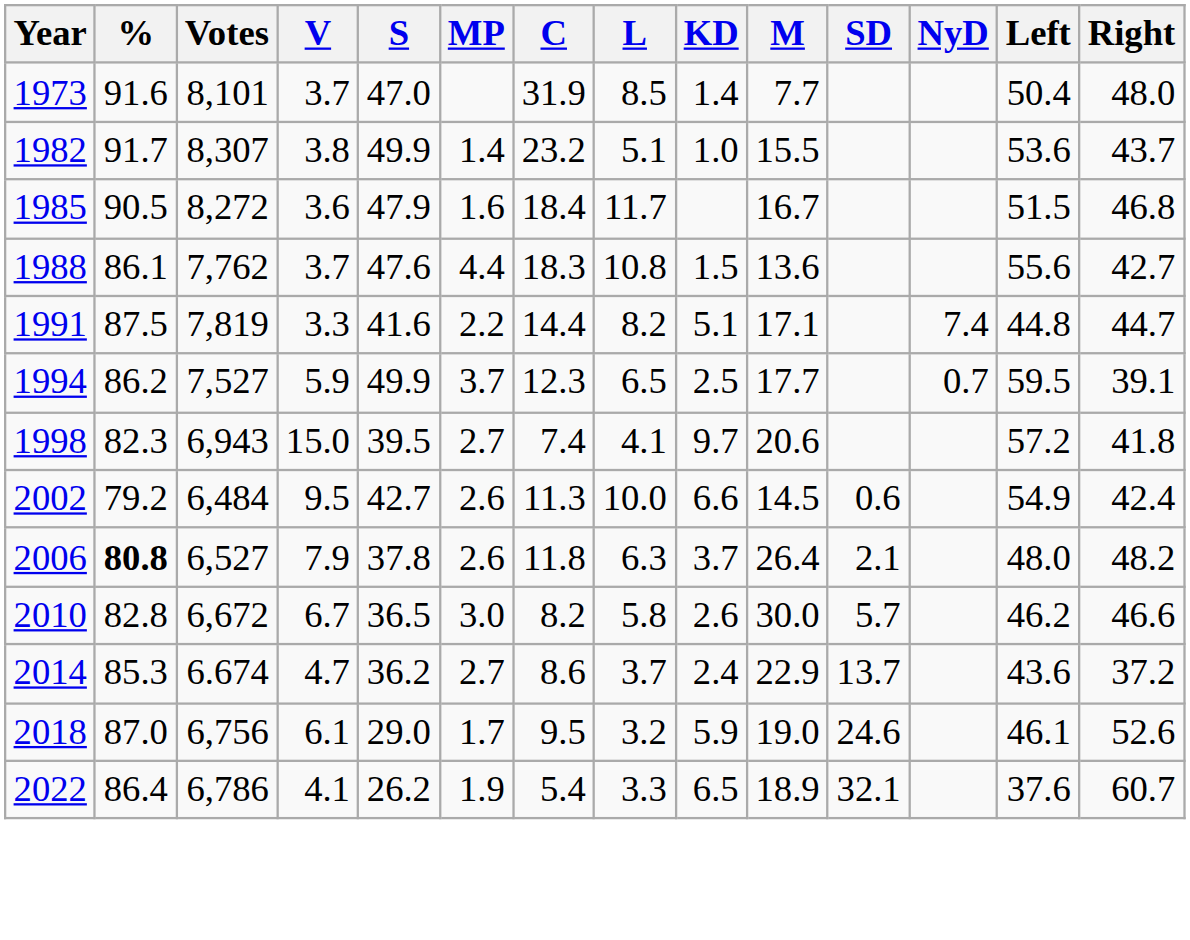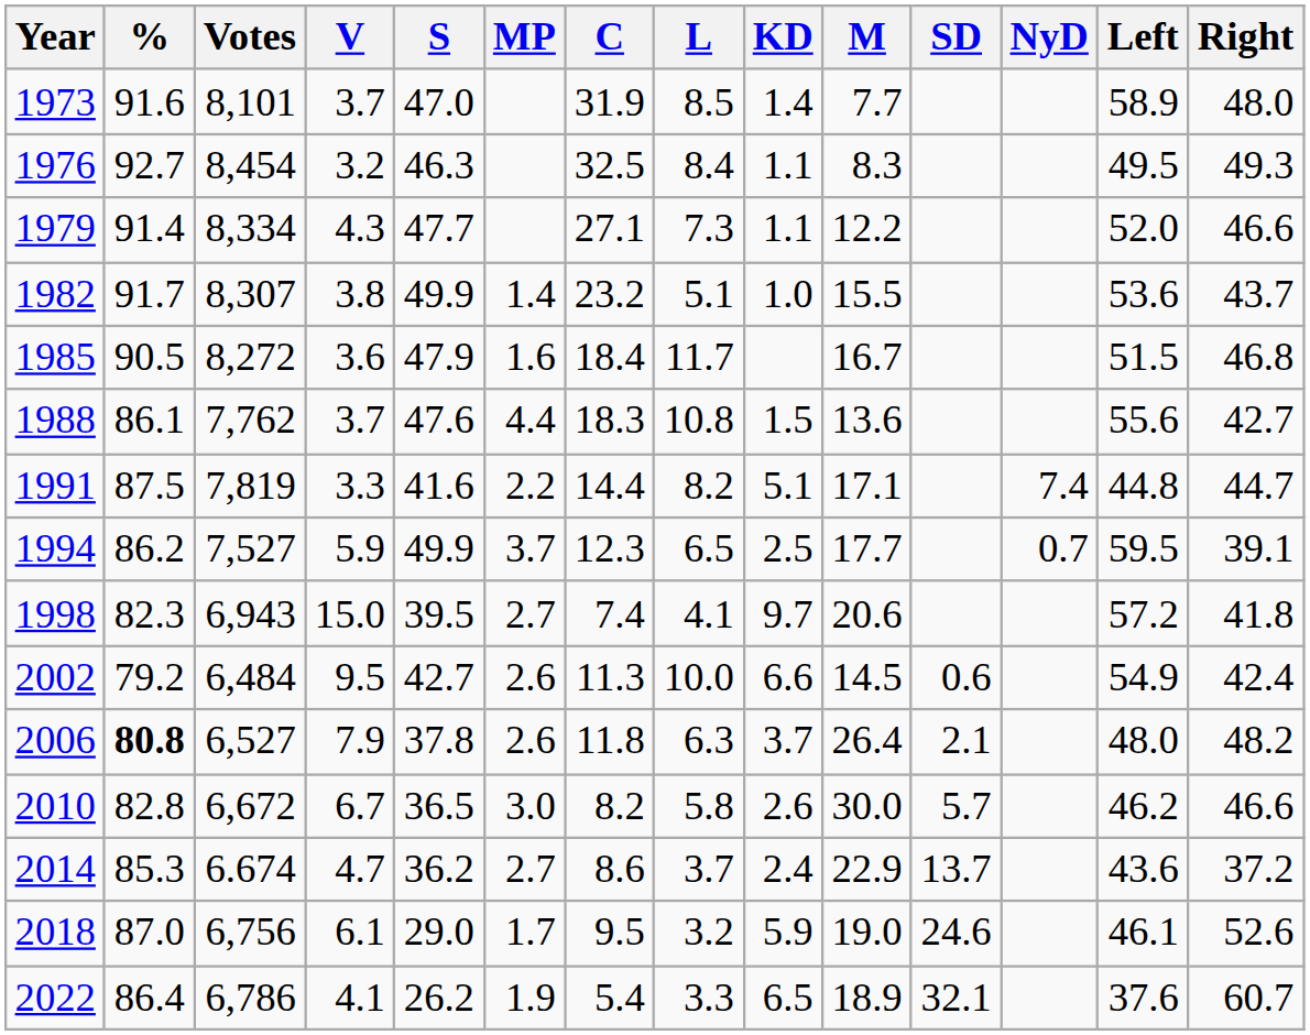 <table class="wikitable sortable" style=text-align:right>
 <tr>
 <th>Year</th>
 <th>%</th>
 <th>Votes</th>
 <th><a href='#'>V</a></th>
 <th><a href='#'>S</a></th>
 <th><a href='#'>MP</a></th>
 <th><a href='#'>C</a></th>
 <th><a href='#'>L</a></th>
 <th><a href='#'>KD</a></th>
 <th><a href='#'>M</a></th>
 <th><a href='#'>SD</a></th>
 <th><a href='#'>NyD</a></th>
 <th>Left</th>
 <th>Right</th>
 </tr>
 <tr>
 <td align=left><a href='#'>1973</a></td>
 <td>91.6</td>
 <td>8,101</td>
 <td>3.7</td>
 <td>47.0</td>
 <td></td>
 <td>31.9</td>
 <td>8.5</td>
 <td>1.4</td>
 <td>7.7</td>
 <td></td>
 <td></td>
-<td>50.4</td>
+<td>58.9</td>
 <td>48.0</td>
+</tr>
+<tr>
+<td align=left><a href='#'>1976</a></td>
+<td>92.7</td>
+<td>8,454</td>
+<td>3.2</td>
+<td>46.3</td>
+<td></td>
+<td>32.5</td>
+<td>8.4</td>
+<td>1.1</td>
+<td>8.3</td>
+<td></td>
+<td></td>
+<td>49.5</td>
+<td>49.3</td>
+</tr>
+<tr>
+<td align=left><a href='#'>1979</a></td>
+<td>91.4</td>
+<td>8,334</td>
+<td>4.3</td>
+<td>47.7</td>
+<td></td>
+<td>27.1</td>
+<td>7.3</td>
+<td>1.1</td>
+<td>12.2</td>
+<td></td>
+<td></td>
+<td>52.0</td>
+<td>46.6</td>
 </tr>
 <tr>
 <td align=left><a href='#'>1982</a></td>
 <td>91.7</td>
 <td>8,307</td>
 <td>3.8</td>
 <td>49.9</td>
 <td>1.4</td>
 <td>23.2</td>
 <td>5.1</td>
 <td>1.0</td>
 <td>15.5</td>
 <td></td>
 <td></td>
 <td>53.6</td>
 <td>43.7</td>
 </tr>
 <tr>
 <td align=left><a href='#'>1985</a></td>
 <td>90.5</td>
 <td>8,272</td>
 <td>3.6</td>
 <td>47.9</td>
 <td>1.6</td>
 <td>18.4</td>
 <td>11.7</td>
 <td></td>
 <td>16.7</td>
 <td></td>
 <td></td>
 <td>51.5</td>
 <td>46.8</td>
 </tr>
 <tr>
 <td align=left><a href='#'>1988</a></td>
 <td>86.1</td>
 <td>7,762</td>
 <td>3.7</td>
 <td>47.6</td>
 <td>4.4</td>
 <td>18.3</td>
 <td>10.8</td>
 <td>1.5</td>
 <td>13.6</td>
 <td></td>
 <td></td>
 <td>55.6</td>
 <td>42.7</td>
 </tr>
 <tr>
 <td align=left><a href='#'>1991</a></td>
 <td>87.5</td>
 <td>7,819</td>
 <td>3.3</td>
 <td>41.6</td>
 <td>2.2</td>
 <td>14.4</td>
 <td>8.2</td>
 <td>5.1</td>
 <td>17.1</td>
 <td></td>
 <td>7.4</td>
 <td>44.8</td>
 <td>44.7</td>
 </tr>
 <tr>
 <td align=left><a href='#'>1994</a></td>
 <td>86.2</td>
 <td>7,527</td>
 <td>5.9</td>
 <td>49.9</td>
 <td>3.7</td>
 <td>12.3</td>
 <td>6.5</td>
 <td>2.5</td>
 <td>17.7</td>
 <td></td>
 <td>0.7</td>
 <td>59.5</td>
 <td>39.1</td>
 </tr>
 <tr>
 <td align=left><a href='#'>1998</a></td>
 <td>82.3</td>
 <td>6,943</td>
 <td>15.0</td>
 <td>39.5</td>
 <td>2.7</td>
 <td>7.4</td>
 <td>4.1</td>
 <td>9.7</td>
 <td>20.6</td>
 <td></td>
 <td></td>
 <td>57.2</td>
 <td>41.8</td>
 </tr>
 <tr>
 <td align=left><a href='#'>2002</a></td>
 <td>79.2</td>
 <td>6,484</td>
 <td>9.5</td>
 <td>42.7</td>
 <td>2.6</td>
 <td>11.3</td>
 <td>10.0</td>
 <td>6.6</td>
 <td>14.5</td>
 <td>0.6</td>
 <td></td>
 <td>54.9</td>
 <td>42.4</td>
 </tr>
 <tr>
 <td align=left><a href='#'>2006</a></td>
 <td><strong>80.8</strong></td>
 <td>6,527</td>
 <td>7.9</td>
 <td>37.8</td>
 <td>2.6</td>
 <td>11.8</td>
 <td>6.3</td>
 <td>3.7</td>
 <td>26.4</td>
 <td>2.1</td>
 <td></td>
 <td>48.0</td>
 <td>48.2</td>
 </tr>
 <tr>
 <td align=left><a href='#'>2010</a></td>
 <td>82.8</td>
 <td>6,672</td>
 <td>6.7</td>
 <td>36.5</td>
 <td>3.0</td>
 <td>8.2</td>
 <td>5.8</td>
 <td>2.6</td>
 <td>30.0</td>
 <td>5.7</td>
 <td></td>
 <td>46.2</td>
 <td>46.6</td>
 </tr>
 <tr>
 <td align=left><a href='#'>2014</a></td>
 <td>85.3</td>
 <td>6.674</td>
 <td>4.7</td>
 <td>36.2</td>
 <td>2.7</td>
 <td>8.6</td>
 <td>3.7</td>
 <td>2.4</td>
 <td>22.9</td>
 <td>13.7</td>
 <td></td>
 <td>43.6</td>
 <td>37.2</td>
 </tr>
 <tr>
 <td align=left><a href='#'>2018</a></td>
 <td>87.0</td>
 <td>6,756</td>
 <td>6.1</td>
 <td>29.0</td>
 <td>1.7</td>
 <td>9.5</td>
 <td>3.2</td>
 <td>5.9</td>
 <td>19.0</td>
 <td>24.6</td>
 <td></td>
 <td>46.1</td>
 <td>52.6</td>
 </tr>
 <tr>
 <td align=left><a href='#'>2022</a></td>
 <td>86.4</td>
 <td>6,786</td>
 <td>4.1</td>
 <td>26.2</td>
 <td>1.9</td>
 <td>5.4</td>
 <td>3.3</td>
 <td>6.5</td>
 <td>18.9</td>
 <td>32.1</td>
 <td></td>
 <td>37.6</td>
 <td>60.7</td>
 </tr>
 </table>
